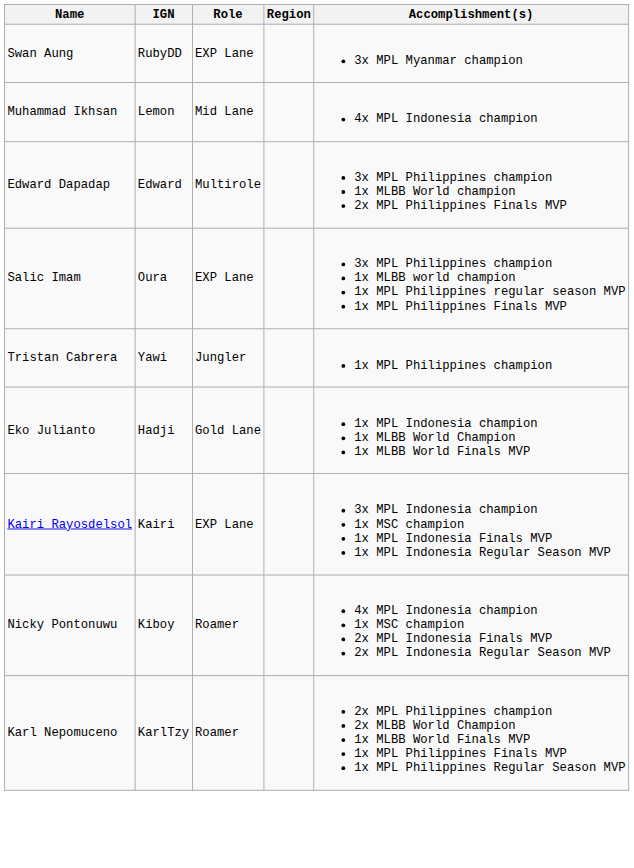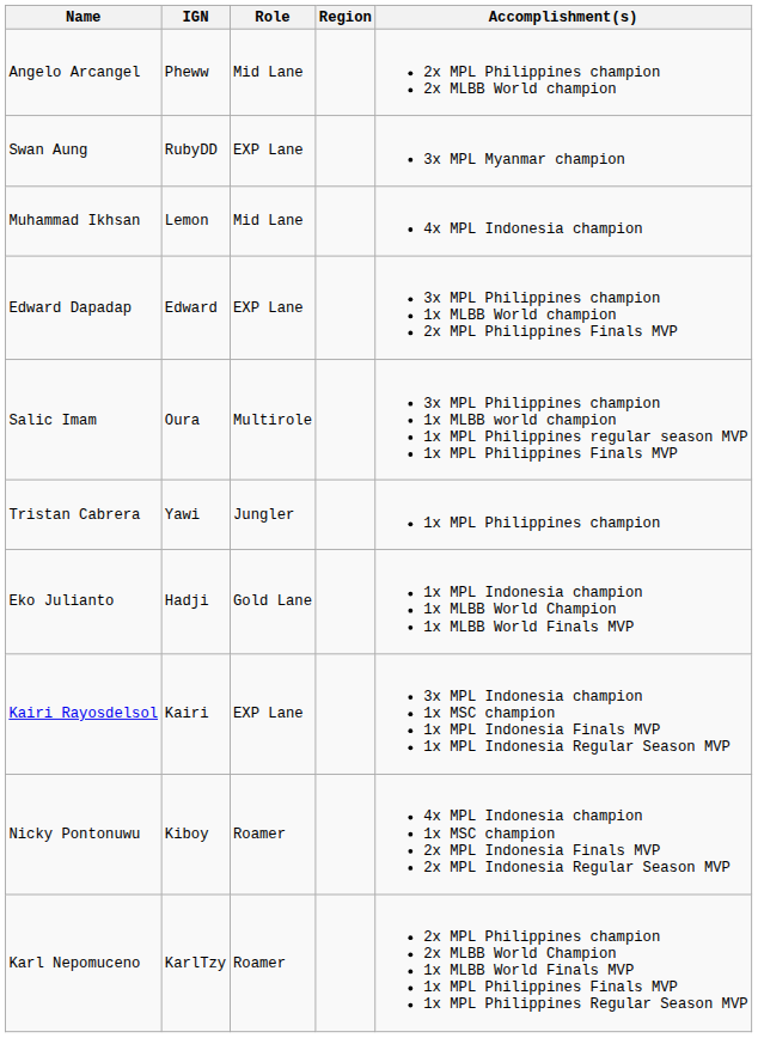 <table class="wikitable">
 <tr>
 <th>Name</th>
 <th>IGN</th>
 <th>Role</th>
 <th>Region</th>
 <th>Accomplishment(s)</th>
+</tr>
+<tr>
+<td>Angelo Arcangel</td>
+<td>Pheww</td>
+<td>Mid Lane</td>
+<td></td>
+<td><br><ul><li>2x MPL Philippines champion</li><li>2x MLBB World champion</li></ul></td>
 </tr>
 <tr>
 <td>Swan Aung</td>
 <td>RubyDD</td>
 <td>EXP Lane</td>
 <td></td>
 <td><br><ul><li>3x MPL Myanmar champion</li></ul></td>
 </tr>
 <tr>
 <td>Muhammad Ikhsan</td>
 <td>Lemon</td>
 <td>Mid Lane</td>
 <td></td>
 <td><br><ul><li>4x MPL Indonesia champion</li></ul></td>
 </tr>
 <tr>
 <td>Edward Dapadap</td>
 <td>Edward</td>
-<td>Multirole</td>
+<td>EXP Lane</td>
 <td></td>
 <td><br><ul><li>3x MPL Philippines champion</li><li>1x MLBB World champion</li><li>2x MPL Philippines Finals MVP</li></ul></td>
 </tr>
 <tr>
 <td>Salic Imam</td>
 <td>Oura</td>
-<td>EXP Lane</td>
+<td>Multirole</td>
 <td></td>
 <td><br><ul><li>3x MPL Philippines champion</li><li>1x MLBB world champion</li><li>1x MPL Philippines regular season MVP</li><li>1x MPL Philippines Finals MVP</li></ul></td>
 </tr>
 <tr>
 <td>Tristan Cabrera</td>
 <td>Yawi</td>
 <td>Jungler</td>
 <td></td>
 <td><br><ul><li>1x MPL Philippines champion</li></ul></td>
 </tr>
 <tr>
 <td>Eko Julianto</td>
 <td>Hadji</td>
 <td>Gold Lane</td>
 <td></td>
 <td><br><ul><li>1x MPL Indonesia champion</li><li>1x MLBB World Champion</li><li>1x MLBB World Finals MVP</li></ul></td>
 </tr>
 <tr>
 <td><a href='#'>Kairi Rayosdelsol</a></td>
 <td>Kairi</td>
 <td>EXP Lane</td>
 <td></td>
 <td><br><ul><li>3x MPL Indonesia champion</li><li>1x MSC champion</li><li>1x MPL Indonesia Finals MVP</li><li>1x MPL Indonesia Regular Season MVP</li></ul></td>
 </tr>
 <tr>
 <td>Nicky Pontonuwu</td>
 <td>Kiboy</td>
 <td>Roamer</td>
 <td></td>
 <td><br><ul><li>4x MPL Indonesia champion</li><li>1x MSC champion</li><li>2x MPL Indonesia Finals MVP</li><li>2x MPL Indonesia Regular Season MVP</li></ul></td>
 </tr>
 <tr>
 <td>Karl Nepomuceno</td>
 <td>KarlTzy</td>
 <td>Roamer</td>
 <td></td>
 <td><br><ul><li>2x MPL Philippines champion</li><li>2x MLBB World Champion</li><li>1x MLBB World Finals MVP</li><li>1x MPL Philippines Finals MVP</li><li>1x MPL Philippines Regular Season MVP</li></ul></td>
 </tr>
 </table>
